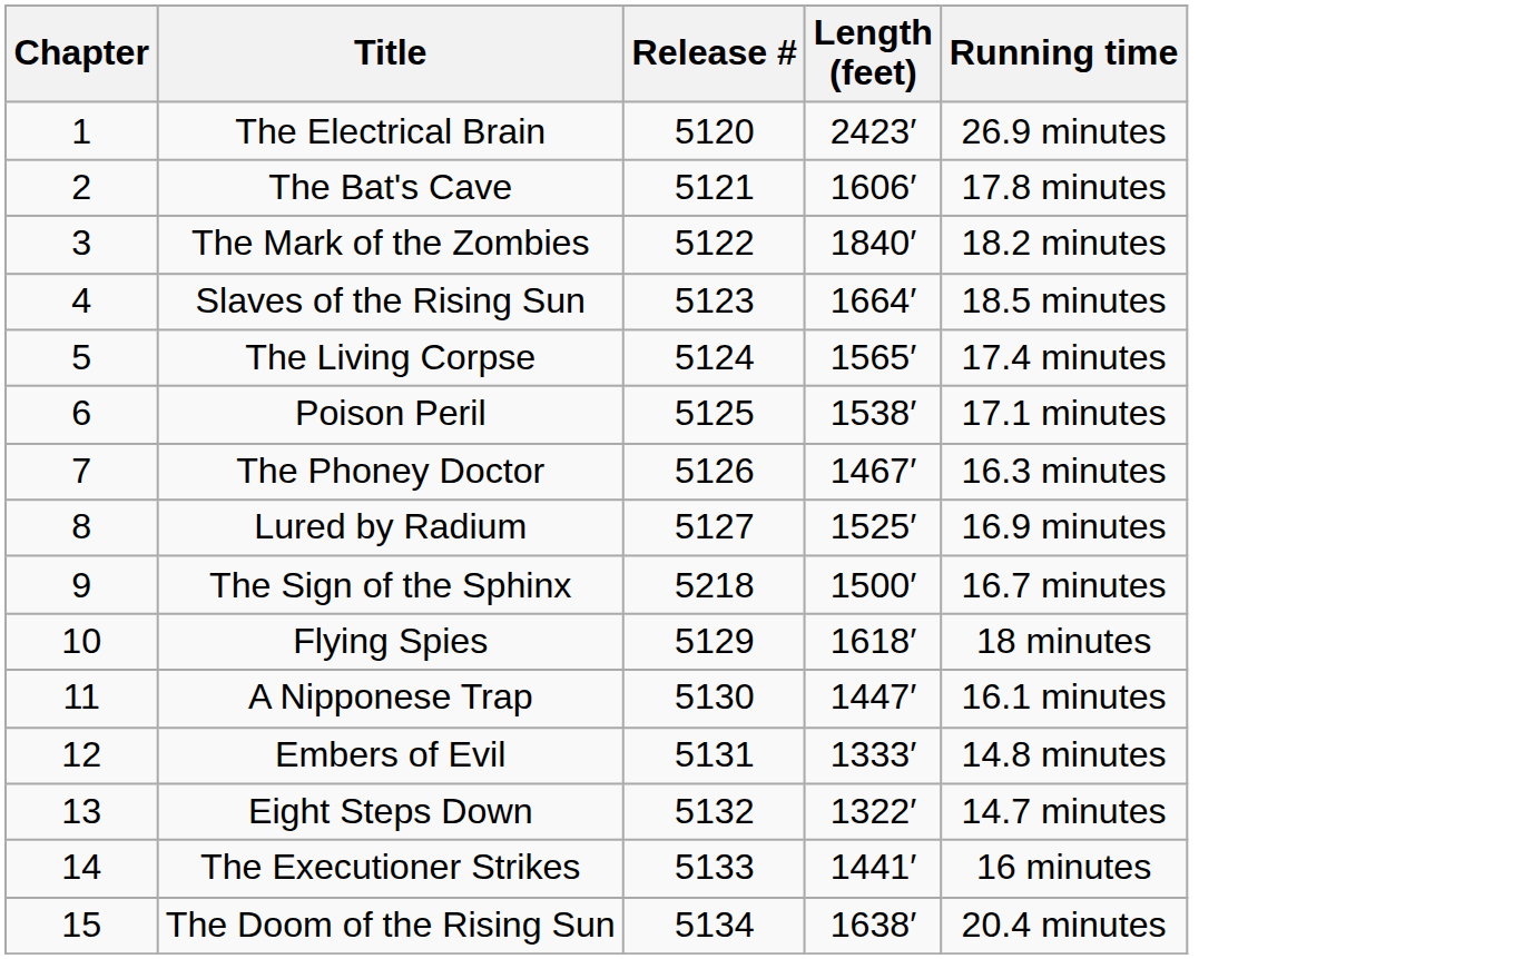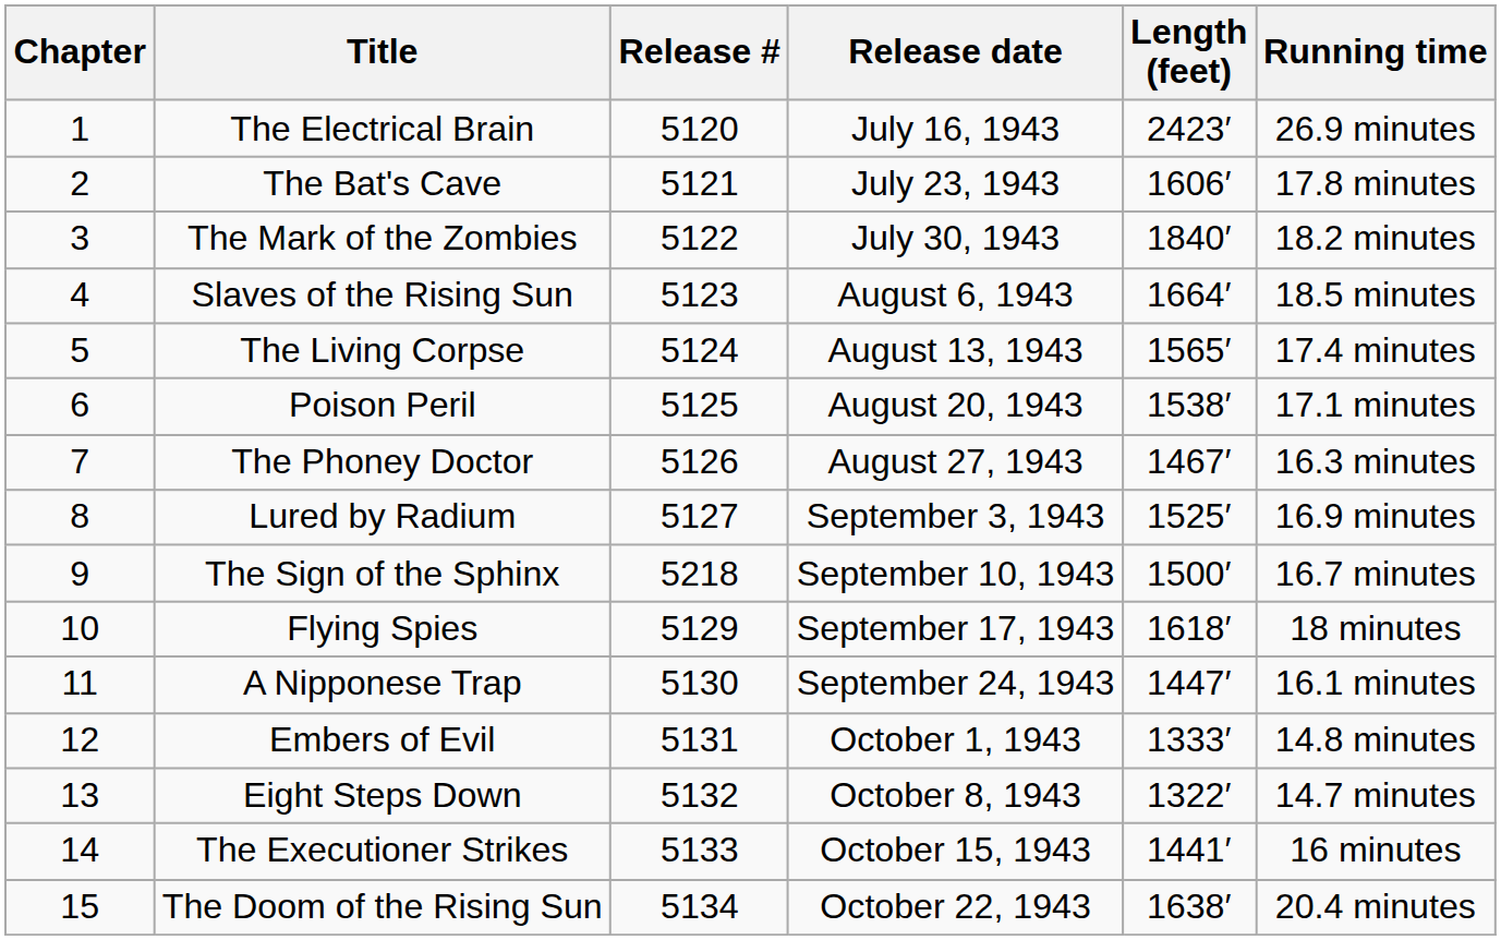 <table class="wikitable" style="text-align: center">
 <tr>
 <th>Chapter</th>
 <th>Title</th>
 <th>Release #</th>
+<th>Release date</th>
 <th>Length<br>(feet)</th>
 <th>Running time</th>
 </tr>
 <tr>
 <td>1</td>
 <td>The Electrical Brain</td>
 <td>5120</td>
+<td>July 16, 1943</td>
 <td>2423′</td>
 <td>26.9 minutes</td>
 </tr>
 <tr>
 <td>2</td>
 <td>The Bat's Cave</td>
 <td>5121</td>
+<td>July 23, 1943</td>
 <td>1606′</td>
 <td>17.8 minutes</td>
 </tr>
 <tr>
 <td>3</td>
 <td>The Mark of the Zombies</td>
 <td>5122</td>
+<td>July 30, 1943</td>
 <td>1840′</td>
 <td>18.2 minutes</td>
 </tr>
 <tr>
 <td>4</td>
 <td>Slaves of the Rising Sun</td>
 <td>5123</td>
+<td>August 6, 1943</td>
 <td>1664′</td>
 <td>18.5 minutes</td>
 </tr>
 <tr>
 <td>5</td>
 <td>The Living Corpse</td>
 <td>5124</td>
+<td>August 13, 1943</td>
 <td>1565′</td>
 <td>17.4 minutes</td>
 </tr>
 <tr>
 <td>6</td>
 <td>Poison Peril</td>
 <td>5125</td>
+<td>August 20, 1943</td>
 <td>1538′</td>
 <td>17.1 minutes</td>
 </tr>
 <tr>
 <td>7</td>
 <td>The Phoney Doctor</td>
 <td>5126</td>
+<td>August 27, 1943</td>
 <td>1467′</td>
 <td>16.3 minutes</td>
 </tr>
 <tr>
 <td>8</td>
 <td>Lured by Radium</td>
 <td>5127</td>
+<td>September 3, 1943</td>
 <td>1525′</td>
 <td>16.9 minutes</td>
 </tr>
 <tr>
 <td>9</td>
 <td>The Sign of the Sphinx</td>
 <td>5218</td>
+<td>September 10, 1943</td>
 <td>1500′</td>
 <td>16.7 minutes</td>
 </tr>
 <tr>
 <td>10</td>
 <td>Flying Spies</td>
 <td>5129</td>
+<td>September 17, 1943</td>
 <td>1618′</td>
 <td>18 minutes</td>
 </tr>
 <tr>
 <td>11</td>
 <td>A Nipponese Trap</td>
 <td>5130</td>
+<td>September 24, 1943</td>
 <td>1447′</td>
 <td>16.1 minutes</td>
 </tr>
 <tr>
 <td>12</td>
 <td>Embers of Evil</td>
 <td>5131</td>
+<td>October 1, 1943</td>
 <td>1333′</td>
 <td>14.8 minutes</td>
 </tr>
 <tr>
 <td>13</td>
 <td>Eight Steps Down</td>
 <td>5132</td>
+<td>October 8, 1943</td>
 <td>1322′</td>
 <td>14.7 minutes</td>
 </tr>
 <tr>
 <td>14</td>
 <td>The Executioner Strikes</td>
 <td>5133</td>
+<td>October 15, 1943</td>
 <td>1441′</td>
 <td>16 minutes</td>
 </tr>
 <tr>
 <td>15</td>
 <td>The Doom of the Rising Sun</td>
 <td>5134</td>
+<td>October 22, 1943</td>
 <td>1638′</td>
 <td>20.4 minutes</td>
 </tr>
 </table>
